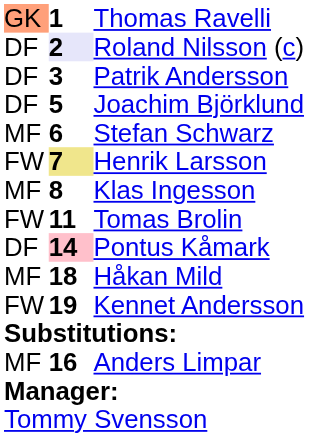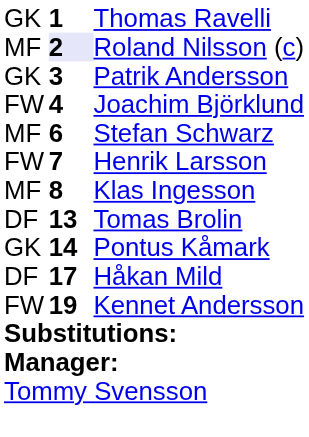 <table style="font-size: 90%" cellspacing="0" cellpadding="0">
 <tr>
 <th width="25"></th>
 <th width="25"></th>
 </tr>
 <tr>
-<td style="background: lightsalmon;">GK</td>
+<td>GK</td>
 <td><strong>1</strong></td>
 <td><a href='#'>Thomas Ravelli</a></td>
 </tr>
 <tr>
-<td>DF</td>
+<td>MF</td>
 <td style="background: lavender;"><strong>2</strong></td>
 <td><a href='#'>Roland Nilsson</a> (<a href='#'>c</a>)</td>
 </tr>
 <tr>
-<td>DF</td>
+<td>GK</td>
 <td><strong>3</strong></td>
 <td><a href='#'>Patrik Andersson</a></td>
 </tr>
 <tr>
-<td>DF</td>
-<td><strong>5</strong></td>
+<td>FW</td>
+<td><strong>4</strong></td>
 <td><a href='#'>Joachim Björklund</a></td>
 </tr>
 <tr>
 <td>MF</td>
 <td><strong>6</strong></td>
 <td><a href='#'>Stefan Schwarz</a></td>
 </tr>
 <tr>
 <td>FW</td>
-<td style="background: khaki;"><strong>7</strong></td>
+<td><strong>7</strong></td>
 <td><a href='#'>Henrik Larsson</a></td>
 <td></td>
 <td></td>
 </tr>
 <tr>
 <td>MF</td>
 <td><strong>8</strong></td>
 <td><a href='#'>Klas Ingesson</a></td>
 </tr>
 <tr>
-<td>FW</td>
-<td><strong>11</strong></td>
+<td>DF</td>
+<td><strong>13</strong></td>
 <td><a href='#'>Tomas Brolin</a></td>
 </tr>
 <tr>
-<td>DF</td>
-<td style="background: pink;"><strong>14</strong></td>
+<td>GK</td>
+<td><strong>14</strong></td>
 <td><a href='#'>Pontus Kåmark</a></td>
 </tr>
 <tr>
-<td>MF</td>
-<td><strong>18</strong></td>
+<td>DF</td>
+<td><strong>17</strong></td>
 <td><a href='#'>Håkan Mild</a></td>
 </tr>
 <tr>
 <td>FW</td>
 <td><strong>19</strong></td>
 <td><a href='#'>Kennet Andersson</a></td>
 <td></td>
 </tr>
 <tr>
 <td colspan=3><strong>Substitutions:</strong></td>
 </tr>
 <tr>
-<td>MF</td>
-<td><strong>16</strong></td>
-<td><a href='#'>Anders Limpar</a></td>
-<td></td>
-<td></td>
-</tr>
-<tr>
 <td colspan=3><strong>Manager:</strong></td>
 </tr>
 <tr>
 <td colspan="4"><a href='#'>Tommy Svensson</a></td>
 </tr>
 </table>
